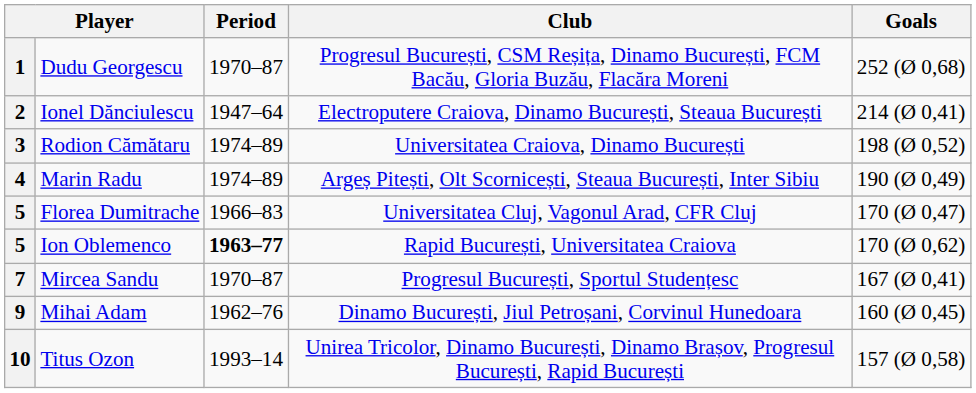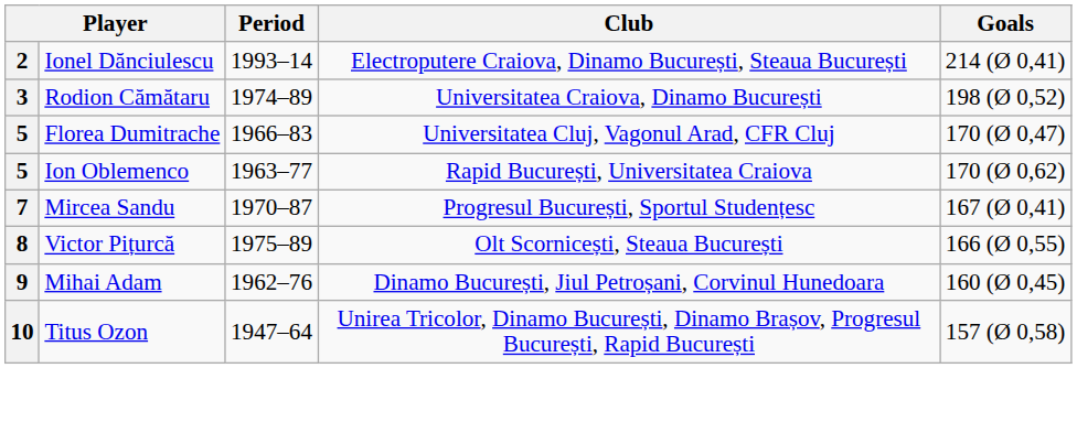 <table class="wikitable sortable" style="text-align:left;">
 <tr>
 <th colspan="2" style="text-align:center;">Player</th>
 <th style="text-align:center;">Period</th>
 <th style="width:420px;">Club</th>
 <th style="text-align:center;">Goals</th>
 </tr>
 <tr>
-<th>1</th>
-<td> <a href='#'>Dudu Georgescu</a></td>
-<td style="text-align:center;">1970–87</td>
-<td style="text-align:center;"><a href='#'>Progresul București</a>, <a href='#'>CSM Reșița</a>, <a href='#'>Dinamo București</a>, <a href='#'>FCM Bacău</a>, <a href='#'>Gloria Buzău</a>, <a href='#'>Flacăra Moreni</a></td>
-<td style="text-align:center;">252 (Ø 0,68)</td>
-</tr>
-<tr>
 <th>2</th>
 <td> <a href='#'>Ionel Dănciulescu</a></td>
-<td style="text-align:center;">1947–64</td>
+<td style="text-align:center;">1993–14</td>
 <td style="text-align:center;"><a href='#'>Electroputere Craiova</a>, <a href='#'>Dinamo București</a>, <a href='#'>Steaua București</a></td>
 <td style="text-align:center;">214 (Ø 0,41)</td>
 </tr>
 <tr>
 <th>3</th>
 <td> <a href='#'>Rodion Cămătaru</a></td>
 <td style="text-align:center;">1974–89</td>
 <td style="text-align:center;"><a href='#'>Universitatea Craiova</a>, <a href='#'>Dinamo București</a></td>
 <td style="text-align:center;">198 (Ø 0,52)</td>
 </tr>
 <tr>
-<th>4</th>
-<td> <a href='#'>Marin Radu</a></td>
-<td style="text-align:center;">1974–89</td>
-<td style="text-align:center;"><a href='#'>Argeș Pitești</a>, <a href='#'>Olt Scornicești</a>, <a href='#'>Steaua București</a>, <a href='#'>Inter Sibiu</a></td>
-<td style="text-align:center;">190 (Ø 0,49)</td>
-</tr>
-<tr>
 <th>5</th>
 <td> <a href='#'>Florea Dumitrache</a></td>
 <td style="text-align:center;">1966–83</td>
 <td style="text-align:center;"><a href='#'>Universitatea Cluj</a>, <a href='#'>Vagonul Arad</a>, <a href='#'>CFR Cluj</a></td>
 <td style="text-align:center;">170 (Ø 0,47)</td>
 </tr>
 <tr>
 <th>5</th>
 <td> <a href='#'>Ion Oblemenco</a></td>
-<td style="text-align:center;"><strong>1963–77</strong></td>
+<td style="text-align:center;">1963–77</td>
 <td style="text-align:center;"><a href='#'>Rapid București</a>, <a href='#'>Universitatea Craiova</a></td>
 <td style="text-align:center;">170 (Ø 0,62)</td>
 </tr>
 <tr>
 <th>7</th>
 <td> <a href='#'>Mircea Sandu</a></td>
 <td style="text-align:center;">1970–87</td>
 <td style="text-align:center;"><a href='#'>Progresul București</a>, <a href='#'>Sportul Studențesc</a></td>
 <td style="text-align:center;">167 (Ø 0,41)</td>
 </tr>
 <tr>
+<th>8</th>
+<td> <a href='#'>Victor Pițurcă</a></td>
+<td style="text-align:center;">1975–89</td>
+<td style="text-align:center;"><a href='#'>Olt Scornicești</a>, <a href='#'>Steaua București</a></td>
+<td style="text-align:center;">166 (Ø 0,55)</td>
+</tr>
+<tr>
 <th>9</th>
 <td> <a href='#'>Mihai Adam</a></td>
 <td style="text-align:center;">1962–76</td>
 <td style="text-align:center;"><a href='#'>Dinamo București</a>, <a href='#'>Jiul Petroșani</a>, <a href='#'>Corvinul Hunedoara</a></td>
 <td style="text-align:center;">160 (Ø 0,45)</td>
 </tr>
 <tr>
 <th>10</th>
 <td> <a href='#'>Titus Ozon</a></td>
-<td style="text-align:center;">1993–14</td>
+<td style="text-align:center;">1947–64</td>
 <td style="text-align:center;"><a href='#'>Unirea Tricolor</a>, <a href='#'>Dinamo București</a>, <a href='#'>Dinamo Brașov</a>, <a href='#'>Progresul București</a>, <a href='#'>Rapid București</a></td>
 <td style="text-align:center;">157 (Ø 0,58)</td>
 </tr>
 </table>
